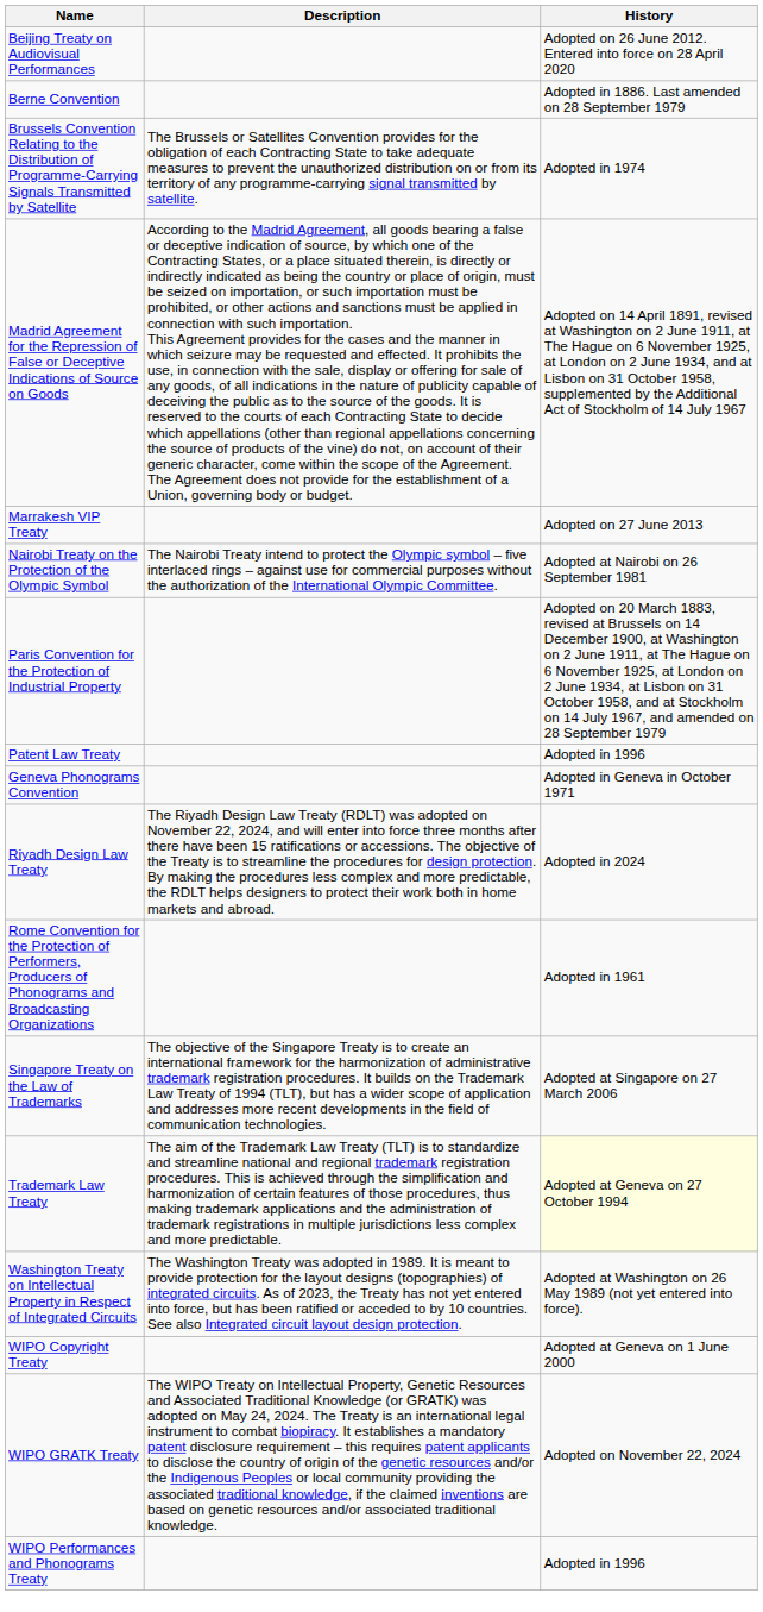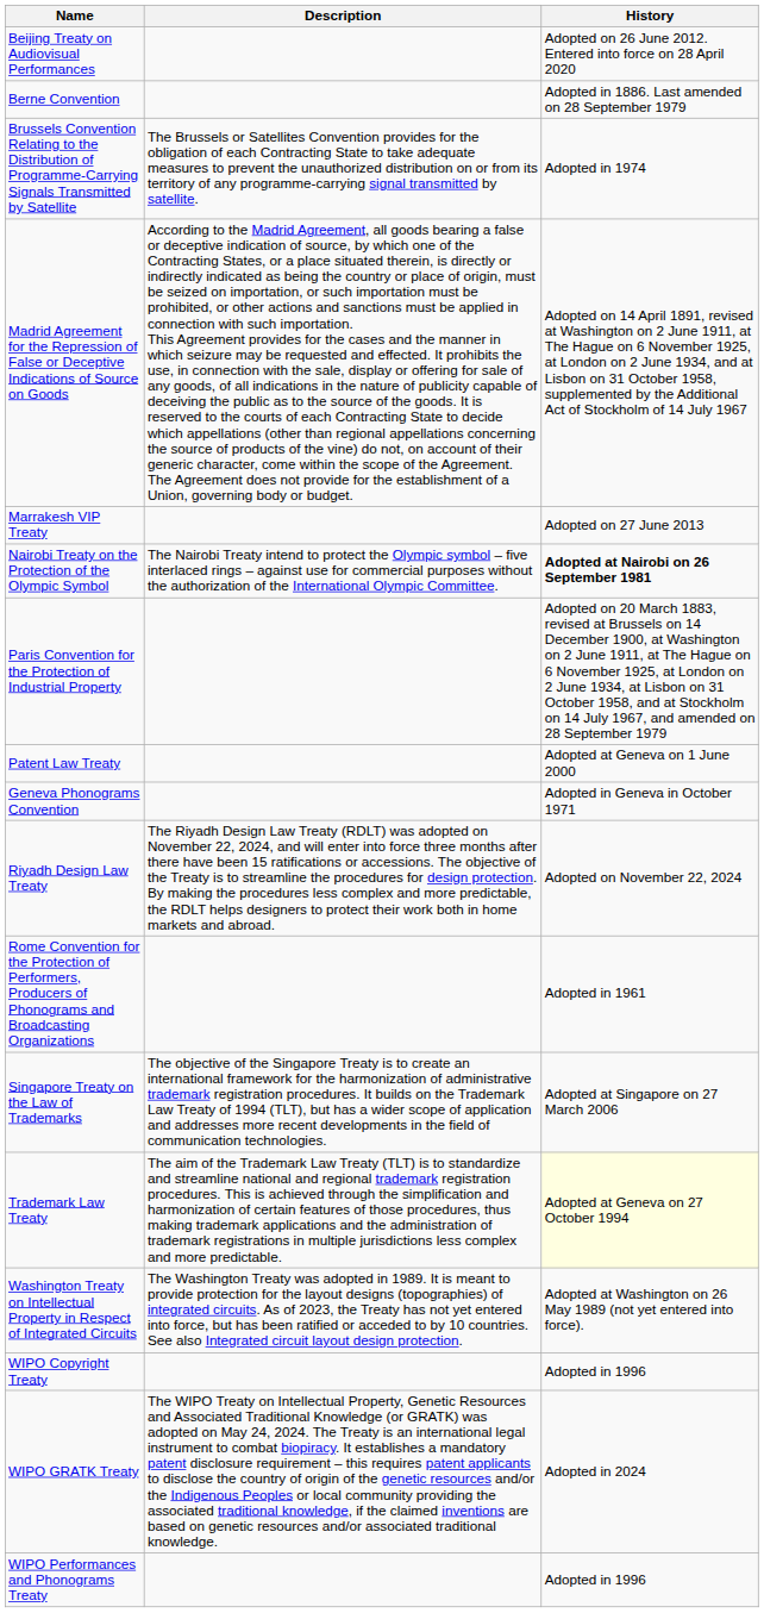 <table class="wikitable">
 <tr>
 <th>Name</th>
 <th>Description</th>
 <th>History</th>
 </tr>
 <tr>
 <td><a href='#'>Beijing Treaty on Audiovisual Performances</a></td>
 <td></td>
 <td>Adopted on 26 June 2012. Entered into force on 28 April 2020</td>
 </tr>
 <tr>
 <td><a href='#'>Berne Convention</a></td>
 <td></td>
 <td>Adopted in 1886. Last amended on 28 September 1979</td>
 </tr>
 <tr>
 <td><a href='#'>Brussels Convention Relating to the Distribution of Programme-Carrying Signals Transmitted by Satellite</a></td>
 <td>The Brussels or Satellites Convention provides for the obligation of each Contracting State to take adequate measures to prevent the unauthorized distribution on or from its territory of any programme-carrying <a href='#'>signal transmitted</a> by <a href='#'>satellite</a>.</td>
 <td>Adopted in 1974</td>
 </tr>
 <tr>
 <td><a href='#'>Madrid Agreement for the Repression of False or Deceptive Indications of Source on Goods</a></td>
 <td>According to the <a href='#'>Madrid Agreement</a>, all goods bearing a false or deceptive indication of source, by which one of the Contracting States, or a place situated therein, is directly or indirectly indicated as being the country or place of origin, must be seized on importation, or such importation must be prohibited, or other actions and sanctions must be applied in connection with such importation.<br>This Agreement provides for the cases and the manner in which seizure may be requested and effected. It prohibits the use, in connection with the sale, display or offering for sale of any goods, of all indications in the nature of publicity capable of deceiving the public as to the source of the goods. It is reserved to the courts of each Contracting State to decide which appellations (other than regional appellations concerning the source of products of the vine) do not, on account of their generic character, come within the scope of the Agreement. The Agreement does not provide for the establishment of a Union, governing body or budget.</td>
 <td>Adopted on 14 April 1891, revised at Washington on 2 June 1911, at The Hague on 6 November 1925, at London on 2 June 1934, and at Lisbon on 31 October 1958, supplemented by the Additional Act of Stockholm of 14 July 1967</td>
 </tr>
 <tr>
 <td><a href='#'>Marrakesh VIP Treaty</a></td>
 <td></td>
 <td>Adopted on 27 June 2013</td>
 </tr>
 <tr>
 <td><a href='#'>Nairobi Treaty on the Protection of the Olympic Symbol</a></td>
 <td>The Nairobi Treaty intend to protect the <a href='#'>Olympic symbol</a> – five interlaced rings – against use for commercial purposes without the authorization of the <a href='#'>International Olympic Committee</a>.</td>
-<td>Adopted at Nairobi on 26 September 1981</td>
+<td><strong>Adopted at Nairobi on 26 September 1981</strong></td>
 </tr>
 <tr>
 <td><a href='#'>Paris Convention for the Protection of Industrial Property</a></td>
 <td></td>
 <td>Adopted on 20 March 1883, revised at Brussels on 14 December 1900, at Washington on 2 June 1911, at The Hague on 6 November 1925, at London on 2 June 1934, at Lisbon on 31 October 1958, and at Stockholm on 14 July 1967, and amended on 28 September 1979</td>
 </tr>
 <tr>
 <td><a href='#'>Patent Law Treaty</a></td>
 <td></td>
-<td>Adopted in 1996</td>
+<td>Adopted at Geneva on 1 June 2000</td>
 </tr>
 <tr>
 <td><a href='#'>Geneva Phonograms Convention</a></td>
 <td></td>
 <td>Adopted in Geneva in October 1971</td>
 </tr>
 <tr>
 <td><a href='#'>Riyadh Design Law Treaty</a></td>
 <td>The Riyadh Design Law Treaty (RDLT) was adopted on November 22, 2024, and will enter into force three months after there have been 15 ratifications or accessions. The objective of the Treaty is to streamline the procedures for <a href='#'>design protection</a>. By making the procedures less complex and more predictable, the RDLT helps designers to protect their work both in home markets and abroad.</td>
-<td>Adopted in 2024</td>
+<td>Adopted on November 22, 2024</td>
 </tr>
 <tr>
 <td><a href='#'>Rome Convention for the Protection of Performers, Producers of Phonograms and Broadcasting Organizations</a></td>
 <td></td>
 <td>Adopted in 1961</td>
 </tr>
 <tr>
 <td><a href='#'>Singapore Treaty on the Law of Trademarks</a></td>
 <td>The objective of the Singapore Treaty is to create an international framework for the harmonization of administrative <a href='#'>trademark</a> registration procedures. It builds on the Trademark Law Treaty of 1994 (TLT), but has a wider scope of application and addresses more recent developments in the field of communication technologies.</td>
 <td>Adopted at Singapore on 27 March 2006</td>
 </tr>
 <tr>
 <td><a href='#'>Trademark Law Treaty</a></td>
 <td>The aim of the Trademark Law Treaty (TLT) is to standardize and streamline national and regional <a href='#'>trademark</a> registration procedures. This is achieved through the simplification and harmonization of certain features of those procedures, thus making trademark applications and the administration of trademark registrations in multiple jurisdictions less complex and more predictable.</td>
 <td style="background: lightyellow;">Adopted at Geneva on 27 October 1994</td>
 </tr>
 <tr>
 <td><a href='#'>Washington Treaty on Intellectual Property in Respect of Integrated Circuits</a></td>
 <td>The Washington Treaty was adopted in 1989. It is meant to provide protection for the layout designs (topographies) of <a href='#'>integrated circuits</a>. As of 2023, the Treaty has not yet entered into force, but has been ratified or acceded to by 10 countries. See also <a href='#'>Integrated circuit layout design protection</a>.</td>
 <td>Adopted at Washington on 26 May 1989 (not yet entered into force).</td>
 </tr>
 <tr>
 <td><a href='#'>WIPO Copyright Treaty</a></td>
 <td></td>
-<td>Adopted at Geneva on 1 June 2000</td>
+<td>Adopted in 1996</td>
 </tr>
 <tr>
 <td><a href='#'>WIPO GRATK Treaty</a></td>
 <td>The WIPO Treaty on Intellectual Property, Genetic Resources and Associated Traditional Knowledge (or GRATK) was adopted on May 24, 2024. The Treaty is an international legal instrument to combat <a href='#'>biopiracy</a>. It establishes a mandatory <a href='#'>patent</a> disclosure requirement – this requires <a href='#'>patent applicants</a> to disclose the country of origin of the <a href='#'>genetic resources</a> and/or the <a href='#'>Indigenous Peoples</a> or local community providing the associated <a href='#'>traditional knowledge</a>, if the claimed <a href='#'>inventions</a> are based on genetic resources and/or associated traditional knowledge.</td>
-<td>Adopted on November 22, 2024</td>
+<td>Adopted in 2024</td>
 </tr>
 <tr>
 <td><a href='#'>WIPO Performances and Phonograms Treaty</a></td>
 <td></td>
 <td>Adopted in 1996</td>
 </tr>
 </table>
